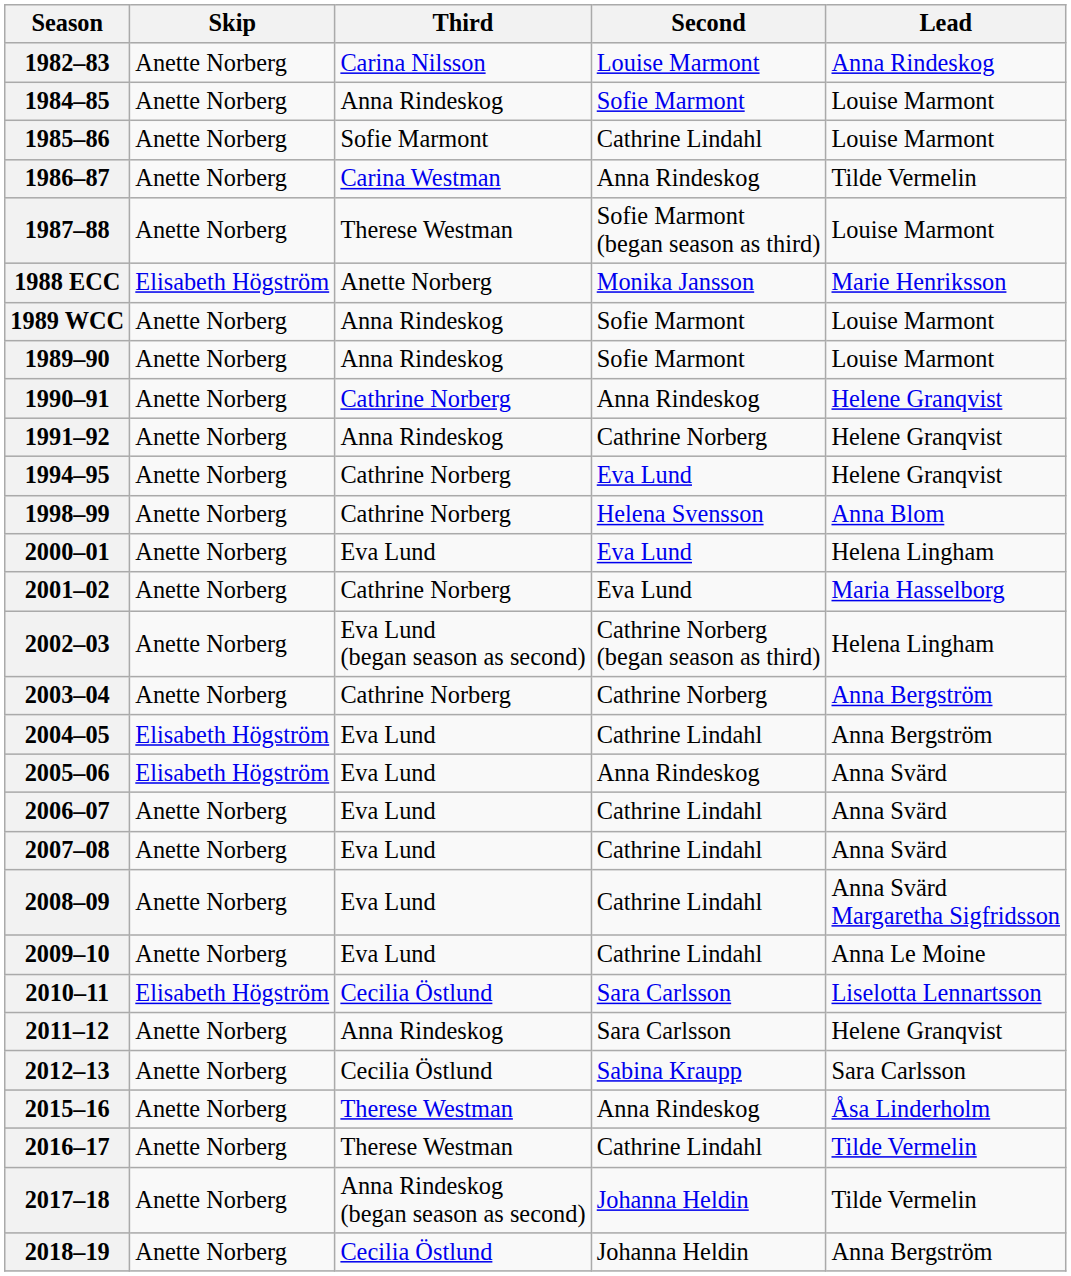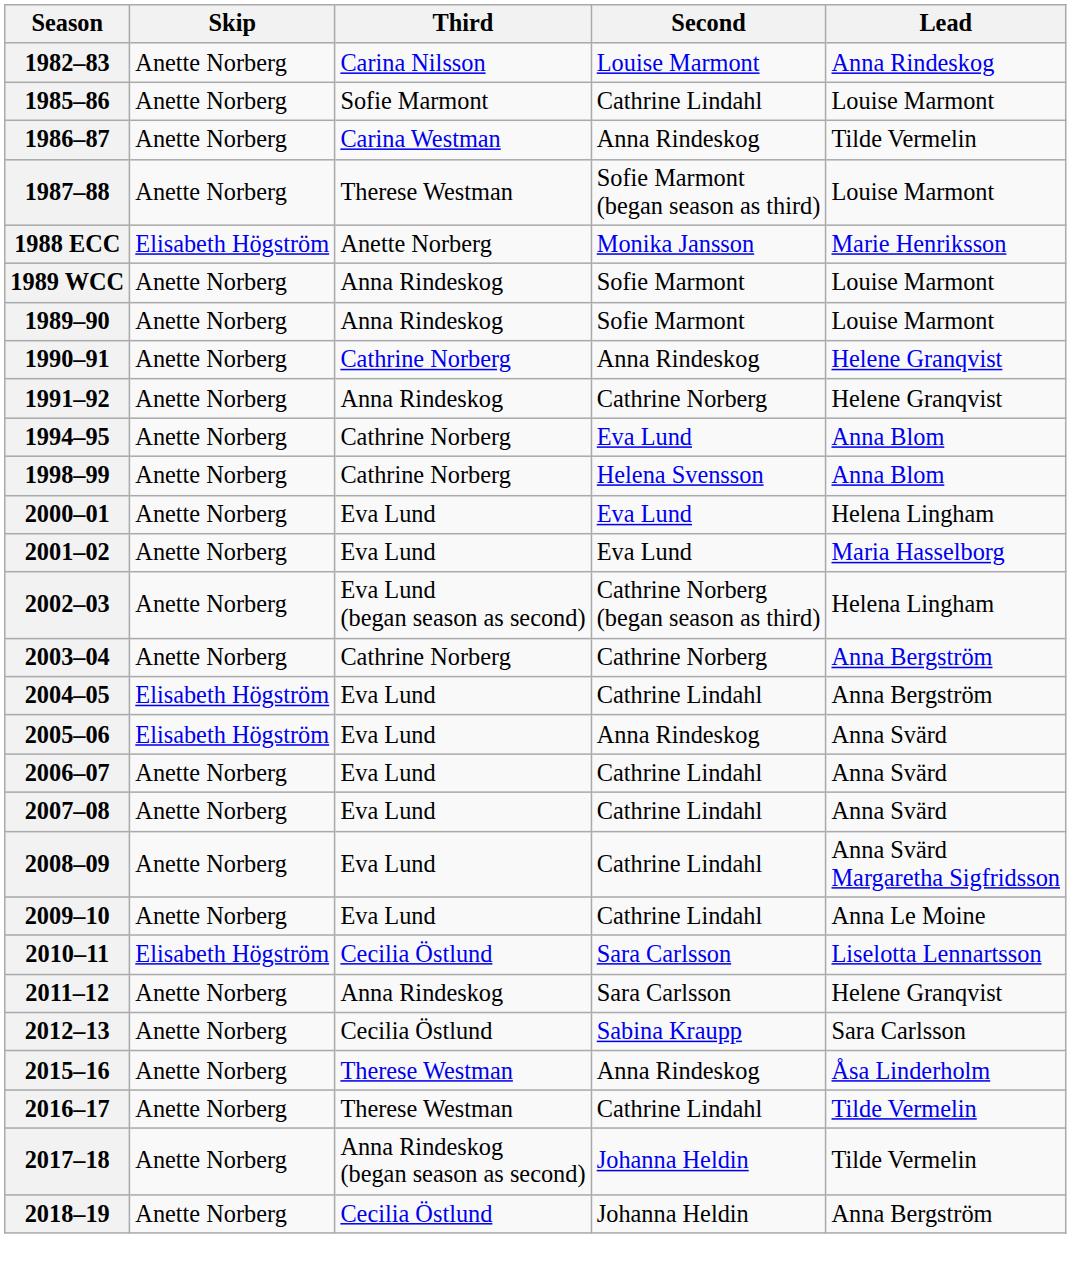 <table class="wikitable">
 <tr>
 <th scope="col">Season</th>
 <th scope="col">Skip</th>
 <th scope="col">Third</th>
 <th scope="col">Second</th>
 <th scope="col">Lead</th>
 </tr>
 <tr>
 <th scope="row">1982–83</th>
 <td>Anette Norberg</td>
 <td><a href='#'>Carina Nilsson</a></td>
 <td><a href='#'>Louise Marmont</a></td>
 <td><a href='#'>Anna Rindeskog</a></td>
-</tr>
-<tr>
-<th scope="row">1984–85</th>
-<td>Anette Norberg</td>
-<td>Anna Rindeskog</td>
-<td><a href='#'>Sofie Marmont</a></td>
-<td>Louise Marmont</td>
 </tr>
 <tr>
 <th scope="row">1985–86</th>
 <td>Anette Norberg</td>
 <td>Sofie Marmont</td>
 <td>Cathrine Lindahl</td>
 <td>Louise Marmont</td>
 </tr>
 <tr>
 <th scope="row">1986–87</th>
 <td>Anette Norberg</td>
 <td><a href='#'>Carina Westman</a></td>
 <td>Anna Rindeskog</td>
 <td>Tilde Vermelin</td>
 </tr>
 <tr>
 <th scope="row">1987–88</th>
 <td>Anette Norberg</td>
 <td>Therese Westman</td>
 <td>Sofie Marmont<br> (began season as third)</td>
 <td>Louise Marmont</td>
 </tr>
 <tr>
 <th scope="row">1988 ECC</th>
 <td><a href='#'>Elisabeth Högström</a></td>
 <td>Anette Norberg</td>
 <td><a href='#'>Monika Jansson</a></td>
 <td><a href='#'>Marie Henriksson</a></td>
 </tr>
 <tr>
 <th scope="row">1989 WCC</th>
 <td>Anette Norberg</td>
 <td>Anna Rindeskog</td>
 <td>Sofie Marmont</td>
 <td>Louise Marmont</td>
 </tr>
 <tr>
 <th scope="row">1989–90</th>
 <td>Anette Norberg</td>
 <td>Anna Rindeskog</td>
 <td>Sofie Marmont</td>
 <td>Louise Marmont</td>
 </tr>
 <tr>
 <th scope="row">1990–91</th>
 <td>Anette Norberg</td>
 <td><a href='#'>Cathrine Norberg</a></td>
 <td>Anna Rindeskog</td>
 <td><a href='#'>Helene Granqvist</a></td>
 </tr>
 <tr>
 <th scope="row">1991–92</th>
 <td>Anette Norberg</td>
 <td>Anna Rindeskog</td>
 <td>Cathrine Norberg</td>
 <td>Helene Granqvist</td>
 </tr>
 <tr>
 <th scope="row">1994–95</th>
 <td>Anette Norberg</td>
 <td>Cathrine Norberg</td>
 <td><a href='#'>Eva Lund</a></td>
-<td>Helene Granqvist</td>
+<td><a href='#'>Anna Blom</a></td>
 </tr>
 <tr>
 <th scope="row">1998–99</th>
 <td>Anette Norberg</td>
 <td>Cathrine Norberg</td>
 <td><a href='#'>Helena Svensson</a></td>
 <td><a href='#'>Anna Blom</a></td>
 </tr>
 <tr>
 <th scope="row">2000–01</th>
 <td>Anette Norberg</td>
 <td>Eva Lund</td>
 <td><a href='#'>Eva Lund</a></td>
 <td>Helena Lingham</td>
 </tr>
 <tr>
 <th scope="row">2001–02</th>
 <td>Anette Norberg</td>
-<td>Cathrine Norberg</td>
+<td>Eva Lund</td>
 <td>Eva Lund</td>
 <td><a href='#'>Maria Hasselborg</a></td>
 </tr>
 <tr>
 <th scope="row">2002–03</th>
 <td>Anette Norberg</td>
 <td>Eva Lund <br> (began season as second)</td>
 <td>Cathrine Norberg <br> (began season as third)</td>
 <td>Helena Lingham</td>
 </tr>
 <tr>
 <th scope="row">2003–04</th>
 <td>Anette Norberg</td>
 <td>Cathrine Norberg</td>
 <td>Cathrine Norberg</td>
 <td><a href='#'>Anna Bergström</a></td>
 </tr>
 <tr>
 <th scope="row">2004–05</th>
 <td><a href='#'>Elisabeth Högström</a></td>
 <td>Eva Lund</td>
 <td>Cathrine Lindahl</td>
 <td>Anna Bergström</td>
 </tr>
 <tr>
 <th scope="row">2005–06</th>
 <td><a href='#'>Elisabeth Högström</a></td>
 <td>Eva Lund</td>
 <td>Anna Rindeskog</td>
 <td>Anna Svärd</td>
 </tr>
 <tr>
 <th scope="row">2006–07</th>
 <td>Anette Norberg</td>
 <td>Eva Lund</td>
 <td>Cathrine Lindahl</td>
 <td>Anna Svärd</td>
 </tr>
 <tr>
 <th scope="row">2007–08</th>
 <td>Anette Norberg</td>
 <td>Eva Lund</td>
 <td>Cathrine Lindahl</td>
 <td>Anna Svärd</td>
 </tr>
 <tr>
 <th scope="row">2008–09</th>
 <td>Anette Norberg</td>
 <td>Eva Lund</td>
 <td>Cathrine Lindahl</td>
 <td>Anna Svärd <br> <a href='#'>Margaretha Sigfridsson</a></td>
 </tr>
 <tr>
 <th scope="row">2009–10</th>
 <td>Anette Norberg</td>
 <td>Eva Lund</td>
 <td>Cathrine Lindahl</td>
 <td>Anna Le Moine</td>
 </tr>
 <tr>
 <th scope="row">2010–11</th>
 <td><a href='#'>Elisabeth Högström</a></td>
 <td><a href='#'>Cecilia Östlund</a></td>
 <td><a href='#'>Sara Carlsson</a></td>
 <td><a href='#'>Liselotta Lennartsson</a></td>
 </tr>
 <tr>
 <th scope="row">2011–12</th>
 <td>Anette Norberg</td>
 <td>Anna Rindeskog</td>
 <td>Sara Carlsson</td>
 <td>Helene Granqvist</td>
 </tr>
 <tr>
 <th scope="row">2012–13</th>
 <td>Anette Norberg</td>
 <td>Cecilia Östlund</td>
 <td><a href='#'>Sabina Kraupp</a></td>
 <td>Sara Carlsson</td>
 </tr>
 <tr>
 <th scope="row">2015–16</th>
 <td>Anette Norberg</td>
 <td><a href='#'>Therese Westman</a></td>
 <td>Anna Rindeskog</td>
 <td><a href='#'>Åsa Linderholm</a></td>
 </tr>
 <tr>
 <th scope="row">2016–17</th>
 <td>Anette Norberg</td>
 <td>Therese Westman</td>
 <td>Cathrine Lindahl</td>
 <td><a href='#'>Tilde Vermelin</a></td>
 </tr>
 <tr>
 <th scope="row">2017–18</th>
 <td>Anette Norberg</td>
 <td>Anna Rindeskog<br> (began season as second)</td>
 <td><a href='#'>Johanna Heldin</a></td>
 <td>Tilde Vermelin</td>
 </tr>
 <tr>
 <th scope="row">2018–19</th>
 <td>Anette Norberg</td>
 <td><a href='#'>Cecilia Östlund</a></td>
 <td>Johanna Heldin</td>
 <td>Anna Bergström</td>
 </tr>
 </table>
